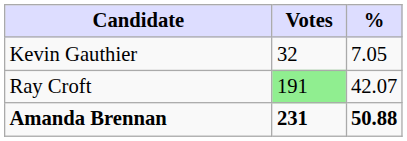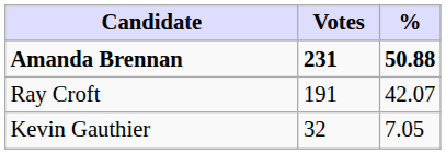 <table class="wikitable">
 <tr>
 <th style="background:#ddf; width:200px;">Candidate</th>
 <th style="background:#ddf; width:50px;">Votes</th>
 <th style="background:#ddf; width:30px;">%</th>
 </tr>
 <tr>
+<td><strong>Amanda Brennan</strong></td>
+<td><strong>231</strong></td>
+<td><strong>50.88</strong></td>
+</tr>
+<tr>
+<td>Ray Croft</td>
+<td>191</td>
+<td>42.07</td>
+</tr>
+<tr>
 <td>Kevin Gauthier</td>
 <td>32</td>
 <td>7.05</td>
 </tr>
-<tr>
-<td>Ray Croft</td>
-<td style="background: lightgreen;">191</td>
-<td>42.07</td>
-</tr>
-<tr>
-<td><strong>Amanda Brennan</strong></td>
-<td><strong>231</strong></td>
-<td><strong>50.88</strong></td>
-</tr>
 </table>
